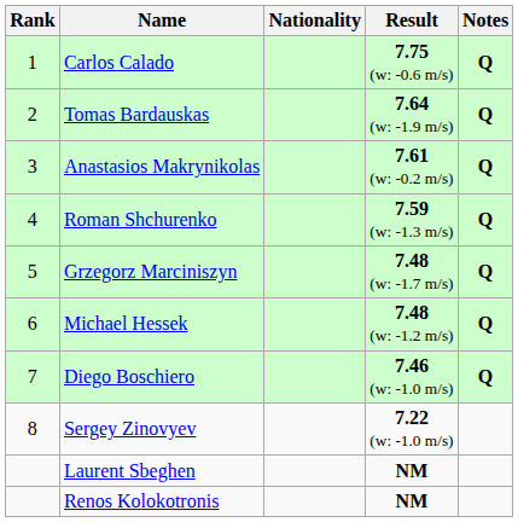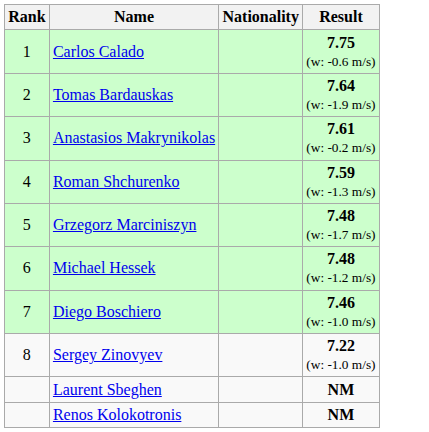 <table class="wikitable sortable" style="text-align:center">
 <tr>
 <th>Rank</th>
 <th>Name</th>
 <th>Nationality</th>
 <th>Result</th>
-<th>Notes</th>
 </tr>
 <tr bgcolor=ccffcc>
 <td>1</td>
 <td align=left><a href='#'>Carlos Calado</a></td>
 <td align=left></td>
 <td><strong>7.75</strong><br><small>(w: -0.6 m/s)</small></td>
-<td><strong>Q</strong></td>
 </tr>
 <tr bgcolor=ccffcc>
 <td>2</td>
 <td align=left><a href='#'>Tomas Bardauskas</a></td>
 <td align=left></td>
 <td><strong>7.64</strong><br><small>(w: -1.9 m/s)</small></td>
-<td><strong>Q</strong></td>
 </tr>
 <tr bgcolor=ccffcc>
 <td>3</td>
 <td align=left><a href='#'>Anastasios Makrynikolas</a></td>
 <td align=left></td>
 <td><strong>7.61</strong><br><small>(w: -0.2 m/s)</small></td>
-<td><strong>Q</strong></td>
 </tr>
 <tr bgcolor=ccffcc>
 <td>4</td>
 <td align=left><a href='#'>Roman Shchurenko</a></td>
 <td align=left></td>
 <td><strong>7.59</strong><br><small>(w: -1.3 m/s)</small></td>
-<td><strong>Q</strong></td>
 </tr>
 <tr bgcolor=ccffcc>
 <td>5</td>
 <td align=left><a href='#'>Grzegorz Marciniszyn</a></td>
 <td align=left></td>
 <td><strong>7.48</strong><br><small>(w: -1.7 m/s)</small></td>
-<td><strong>Q</strong></td>
 </tr>
 <tr bgcolor=ccffcc>
 <td>6</td>
 <td align=left><a href='#'>Michael Hessek</a></td>
 <td align=left></td>
 <td><strong>7.48</strong><br><small>(w: -1.2 m/s)</small></td>
-<td><strong>Q</strong></td>
 </tr>
 <tr bgcolor=ccffcc>
 <td>7</td>
 <td align=left><a href='#'>Diego Boschiero</a></td>
 <td align=left></td>
 <td><strong>7.46</strong><br><small>(w: -1.0 m/s)</small></td>
-<td><strong>Q</strong></td>
 </tr>
 <tr>
 <td>8</td>
 <td align=left><a href='#'>Sergey Zinovyev</a></td>
 <td align=left></td>
 <td><strong>7.22</strong><br><small>(w: -1.0 m/s)</small></td>
-<td></td>
 </tr>
 <tr>
 <td></td>
 <td align=left><a href='#'>Laurent Sbeghen</a></td>
 <td align=left></td>
 <td><strong>NM</strong></td>
-<td></td>
 </tr>
 <tr>
 <td></td>
 <td align=left><a href='#'>Renos Kolokotronis</a></td>
 <td align=left></td>
 <td><strong>NM</strong></td>
-<td></td>
 </tr>
 </table>
